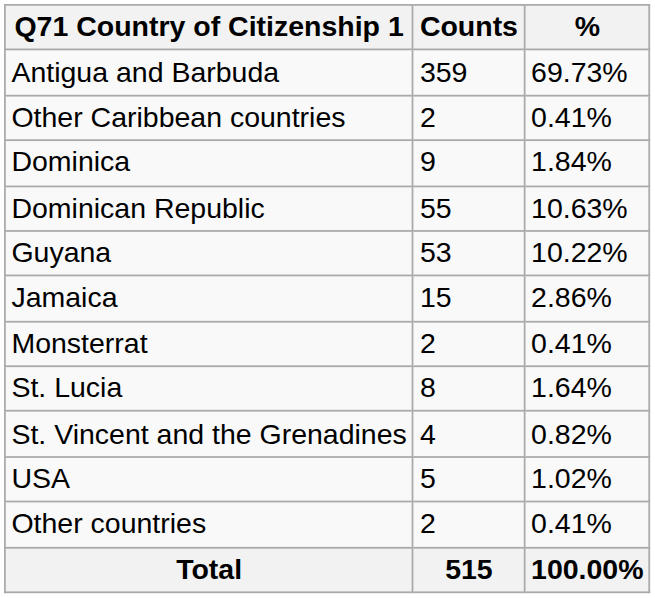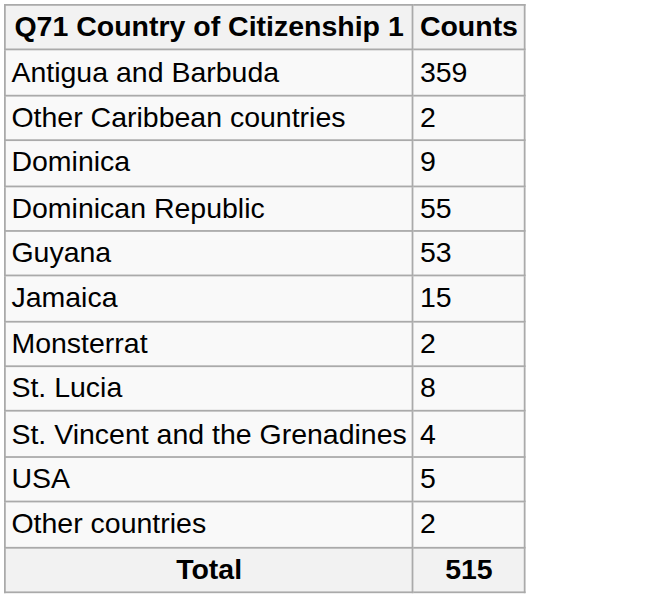 <table class="wikitable sortable">
 <tr>
 <th>Q71 Country of Citizenship 1</th>
 <th>Counts</th>
-<th>%</th>
 </tr>
 <tr>
 <td>Antigua and Barbuda</td>
 <td>359</td>
-<td>69.73%</td>
 </tr>
 <tr>
 <td>Other Caribbean countries</td>
 <td>2</td>
-<td>0.41%</td>
 </tr>
 <tr>
 <td>Dominica</td>
 <td>9</td>
-<td>1.84%</td>
 </tr>
 <tr>
 <td>Dominican Republic</td>
 <td>55</td>
-<td>10.63%</td>
 </tr>
 <tr>
 <td>Guyana</td>
 <td>53</td>
-<td>10.22%</td>
 </tr>
 <tr>
 <td>Jamaica</td>
 <td>15</td>
-<td>2.86%</td>
 </tr>
 <tr>
 <td>Monsterrat</td>
 <td>2</td>
-<td>0.41%</td>
 </tr>
 <tr>
 <td>St. Lucia</td>
 <td>8</td>
-<td>1.64%</td>
 </tr>
 <tr>
 <td>St. Vincent and the Grenadines</td>
 <td>4</td>
-<td>0.82%</td>
 </tr>
 <tr>
 <td>USA</td>
 <td>5</td>
-<td>1.02%</td>
 </tr>
 <tr>
 <td>Other countries</td>
 <td>2</td>
-<td>0.41%</td>
 </tr>
 <tr>
 <th>Total</th>
 <th>515</th>
-<th>100.00%</th>
 </tr>
 </table>
